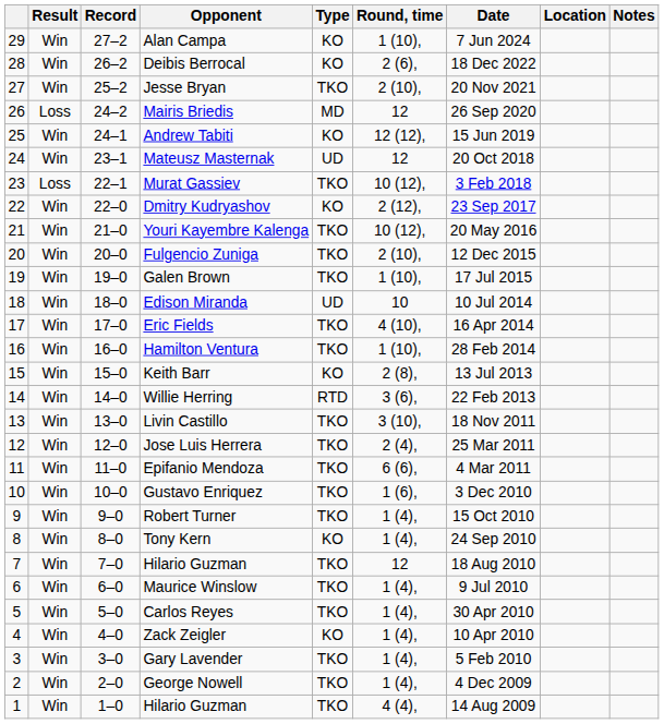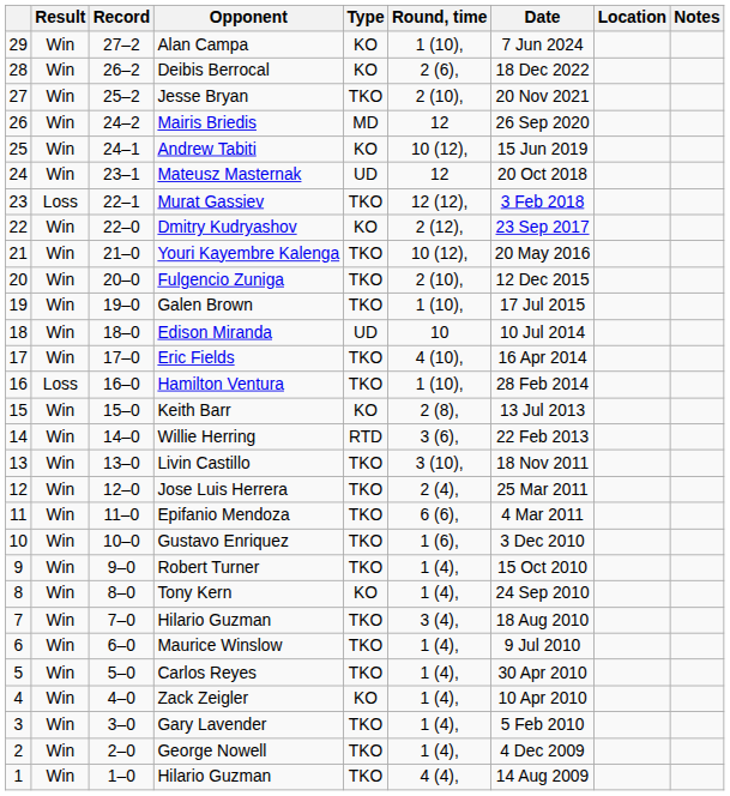 <table class="wikitable" style="text-align:center">
 <tr>
 <th></th>
 <th>Result</th>
 <th>Record</th>
 <th>Opponent</th>
 <th>Type</th>
 <th>Round, time</th>
 <th>Date</th>
 <th>Location</th>
 <th>Notes</th>
 </tr>
 <tr>
 <td>29</td>
 <td>Win</td>
 <td>27–2</td>
 <td style="text-align:left;">Alan Campa</td>
 <td>KO</td>
 <td>1 (10), </td>
 <td>7 Jun 2024</td>
 <td style="text-align:left;"></td>
 <td></td>
 </tr>
 <tr>
 <td>28</td>
 <td>Win</td>
 <td>26–2</td>
 <td style="text-align:left;">Deibis Berrocal</td>
 <td>KO</td>
 <td>2 (6), </td>
 <td>18 Dec 2022</td>
 <td style="text-align:left;"></td>
 <td></td>
 </tr>
 <tr>
 <td>27</td>
 <td>Win</td>
 <td>25–2</td>
 <td style="text-align:left;">Jesse Bryan</td>
 <td>TKO</td>
 <td>2 (10), </td>
 <td>20 Nov 2021</td>
 <td style="text-align:left;"></td>
 <td></td>
 </tr>
 <tr>
 <td>26</td>
-<td>Loss</td>
+<td>Win</td>
 <td>24–2</td>
 <td align=left><a href='#'>Mairis Briedis</a></td>
 <td>MD</td>
 <td>12</td>
 <td>26 Sep 2020</td>
 <td align=left></td>
 <td align=left></td>
 </tr>
 <tr>
 <td>25</td>
 <td>Win</td>
 <td>24–1</td>
 <td style="text-align:left;"><a href='#'>Andrew Tabiti</a></td>
 <td>KO</td>
-<td>12 (12), </td>
+<td>10 (12), </td>
 <td>15 Jun 2019</td>
 <td style="text-align:left;"></td>
 <td style="text-align:left;"></td>
 </tr>
 <tr>
 <td>24</td>
 <td>Win</td>
 <td>23–1</td>
 <td style="text-align:left;"><a href='#'>Mateusz Masternak</a></td>
 <td>UD</td>
 <td>12</td>
 <td>20 Oct 2018</td>
 <td style="text-align:left;"></td>
 <td style="text-align:left;"></td>
 </tr>
 <tr>
 <td>23</td>
 <td>Loss</td>
 <td>22–1</td>
 <td style="text-align:left;"><a href='#'>Murat Gassiev</a></td>
 <td>TKO</td>
-<td>10 (12), </td>
+<td>12 (12), </td>
 <td><a href='#'>3 Feb 2018</a></td>
 <td style="text-align:left;"></td>
 <td style="text-align:left;"></td>
 </tr>
 <tr>
 <td>22</td>
 <td>Win</td>
 <td>22–0</td>
 <td style="text-align:left;"><a href='#'>Dmitry Kudryashov</a></td>
 <td>KO</td>
 <td>2 (12), </td>
 <td><a href='#'>23 Sep 2017</a></td>
 <td style="text-align:left;"></td>
 <td style="text-align:left;"></td>
 </tr>
 <tr>
 <td>21</td>
 <td>Win</td>
 <td>21–0</td>
 <td style="text-align:left;"><a href='#'>Youri Kayembre Kalenga</a></td>
 <td>TKO</td>
 <td>10 (12), </td>
 <td>20 May 2016</td>
 <td style="text-align:left;"></td>
 <td style="text-align:left;"></td>
 </tr>
 <tr>
 <td>20</td>
 <td>Win</td>
 <td>20–0</td>
 <td style="text-align:left;"><a href='#'>Fulgencio Zuniga</a></td>
 <td>TKO</td>
 <td>2 (10), </td>
 <td>12 Dec 2015</td>
 <td style="text-align:left;"></td>
 <td></td>
 </tr>
 <tr>
 <td>19</td>
 <td>Win</td>
 <td>19–0</td>
 <td align=left>Galen Brown</td>
 <td>TKO</td>
 <td>1 (10), </td>
 <td>17 Jul 2015</td>
 <td align=left></td>
 <td align=left></td>
 </tr>
 <tr>
 <td>18</td>
 <td>Win</td>
 <td>18–0</td>
 <td align=left><a href='#'>Edison Miranda</a></td>
 <td>UD</td>
 <td>10</td>
 <td>10 Jul 2014</td>
 <td align=left></td>
 <td align=left></td>
 </tr>
 <tr>
 <td>17</td>
 <td>Win</td>
 <td>17–0</td>
 <td align=left><a href='#'>Eric Fields</a></td>
 <td>TKO</td>
 <td>4 (10), </td>
 <td>16 Apr 2014</td>
 <td align=left></td>
 <td align=left></td>
 </tr>
 <tr>
 <td>16</td>
-<td>Win</td>
+<td>Loss</td>
 <td>16–0</td>
 <td align=left><a href='#'>Hamilton Ventura</a></td>
 <td>TKO</td>
 <td>1 (10), </td>
 <td>28 Feb 2014</td>
 <td align=left></td>
 <td align=left></td>
 </tr>
 <tr>
 <td>15</td>
 <td>Win</td>
 <td>15–0</td>
 <td align=left>Keith Barr</td>
 <td>KO</td>
 <td>2 (8), </td>
 <td>13 Jul 2013</td>
 <td align=left></td>
 <td></td>
 </tr>
 <tr>
 <td>14</td>
 <td>Win</td>
 <td>14–0</td>
 <td align=left>Willie Herring</td>
 <td>RTD</td>
 <td>3 (6), </td>
 <td>22 Feb 2013</td>
 <td align=left></td>
 <td></td>
 </tr>
 <tr>
 <td>13</td>
 <td>Win</td>
 <td>13–0</td>
 <td align=left>Livin Castillo</td>
 <td>TKO</td>
 <td>3 (10), </td>
 <td>18 Nov 2011</td>
 <td align=left></td>
 <td align=left></td>
 </tr>
 <tr>
 <td>12</td>
 <td>Win</td>
 <td>12–0</td>
 <td align=left>Jose Luis Herrera</td>
 <td>TKO</td>
 <td>2 (4), </td>
 <td>25 Mar 2011</td>
 <td align=left></td>
 <td></td>
 </tr>
 <tr>
 <td>11</td>
 <td>Win</td>
 <td>11–0</td>
 <td align=left>Epifanio Mendoza</td>
 <td>TKO</td>
 <td>6 (6), </td>
 <td>4 Mar 2011</td>
 <td align=left></td>
 <td></td>
 </tr>
 <tr>
 <td>10</td>
 <td>Win</td>
 <td>10–0</td>
 <td align=left>Gustavo Enriquez</td>
 <td>TKO</td>
 <td>1 (6), </td>
 <td>3 Dec 2010</td>
 <td align=left></td>
 <td></td>
 </tr>
 <tr>
 <td>9</td>
 <td>Win</td>
 <td>9–0</td>
 <td align=left>Robert Turner</td>
 <td>TKO</td>
 <td>1 (4), </td>
 <td>15 Oct 2010</td>
 <td align=left></td>
 <td></td>
 </tr>
 <tr>
 <td>8</td>
 <td>Win</td>
 <td>8–0</td>
 <td align=left>Tony Kern</td>
 <td>KO</td>
 <td>1 (4), </td>
 <td>24 Sep 2010</td>
 <td align=left></td>
 <td></td>
 </tr>
 <tr>
 <td>7</td>
 <td>Win</td>
 <td>7–0</td>
 <td align=left>Hilario Guzman</td>
 <td>TKO</td>
-<td>12</td>
+<td>3 (4), </td>
 <td>18 Aug 2010</td>
 <td align=left></td>
 <td></td>
 </tr>
 <tr>
 <td>6</td>
 <td>Win</td>
 <td>6–0</td>
 <td align=left>Maurice Winslow</td>
 <td>TKO</td>
 <td>1 (4), </td>
 <td>9 Jul 2010</td>
 <td align=left></td>
 <td></td>
 </tr>
 <tr>
 <td>5</td>
 <td>Win</td>
 <td>5–0</td>
 <td align=left>Carlos Reyes</td>
 <td>TKO</td>
 <td>1 (4), </td>
 <td>30 Apr 2010</td>
 <td align=left></td>
 <td></td>
 </tr>
 <tr>
 <td>4</td>
 <td>Win</td>
 <td>4–0</td>
 <td align=left>Zack Zeigler</td>
 <td>KO</td>
 <td>1 (4), </td>
 <td>10 Apr 2010</td>
 <td align=left></td>
 <td></td>
 </tr>
 <tr>
 <td>3</td>
 <td>Win</td>
 <td>3–0</td>
 <td align=left>Gary Lavender</td>
 <td>TKO</td>
 <td>1 (4), </td>
 <td>5 Feb 2010</td>
 <td align=left></td>
 <td></td>
 </tr>
 <tr>
 <td>2</td>
 <td>Win</td>
 <td>2–0</td>
 <td align=left>George Nowell</td>
 <td>TKO</td>
 <td>1 (4), </td>
 <td>4 Dec 2009</td>
 <td align=left></td>
 <td></td>
 </tr>
 <tr>
 <td>1</td>
 <td>Win</td>
 <td>1–0</td>
 <td align=left>Hilario Guzman</td>
 <td>TKO</td>
 <td>4 (4), </td>
 <td>14 Aug 2009</td>
 <td align=left></td>
 <td></td>
 </tr>
 </table>
